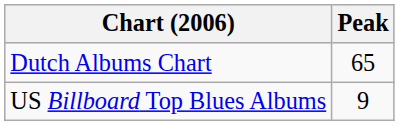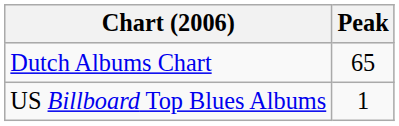 <table class="wikitable sortable">
 <tr>
 <th>Chart (2006)</th>
 <th>Peak</th>
 </tr>
 <tr>
 <td><a href='#'>Dutch Albums Chart</a></td>
 <td align="center">65</td>
 </tr>
 <tr>
 <td>US <a href='#'><em>Billboard</em> Top Blues Albums</a></td>
-<td align="center">9</td>
+<td align="center">1</td>
 </tr>
 </table>
